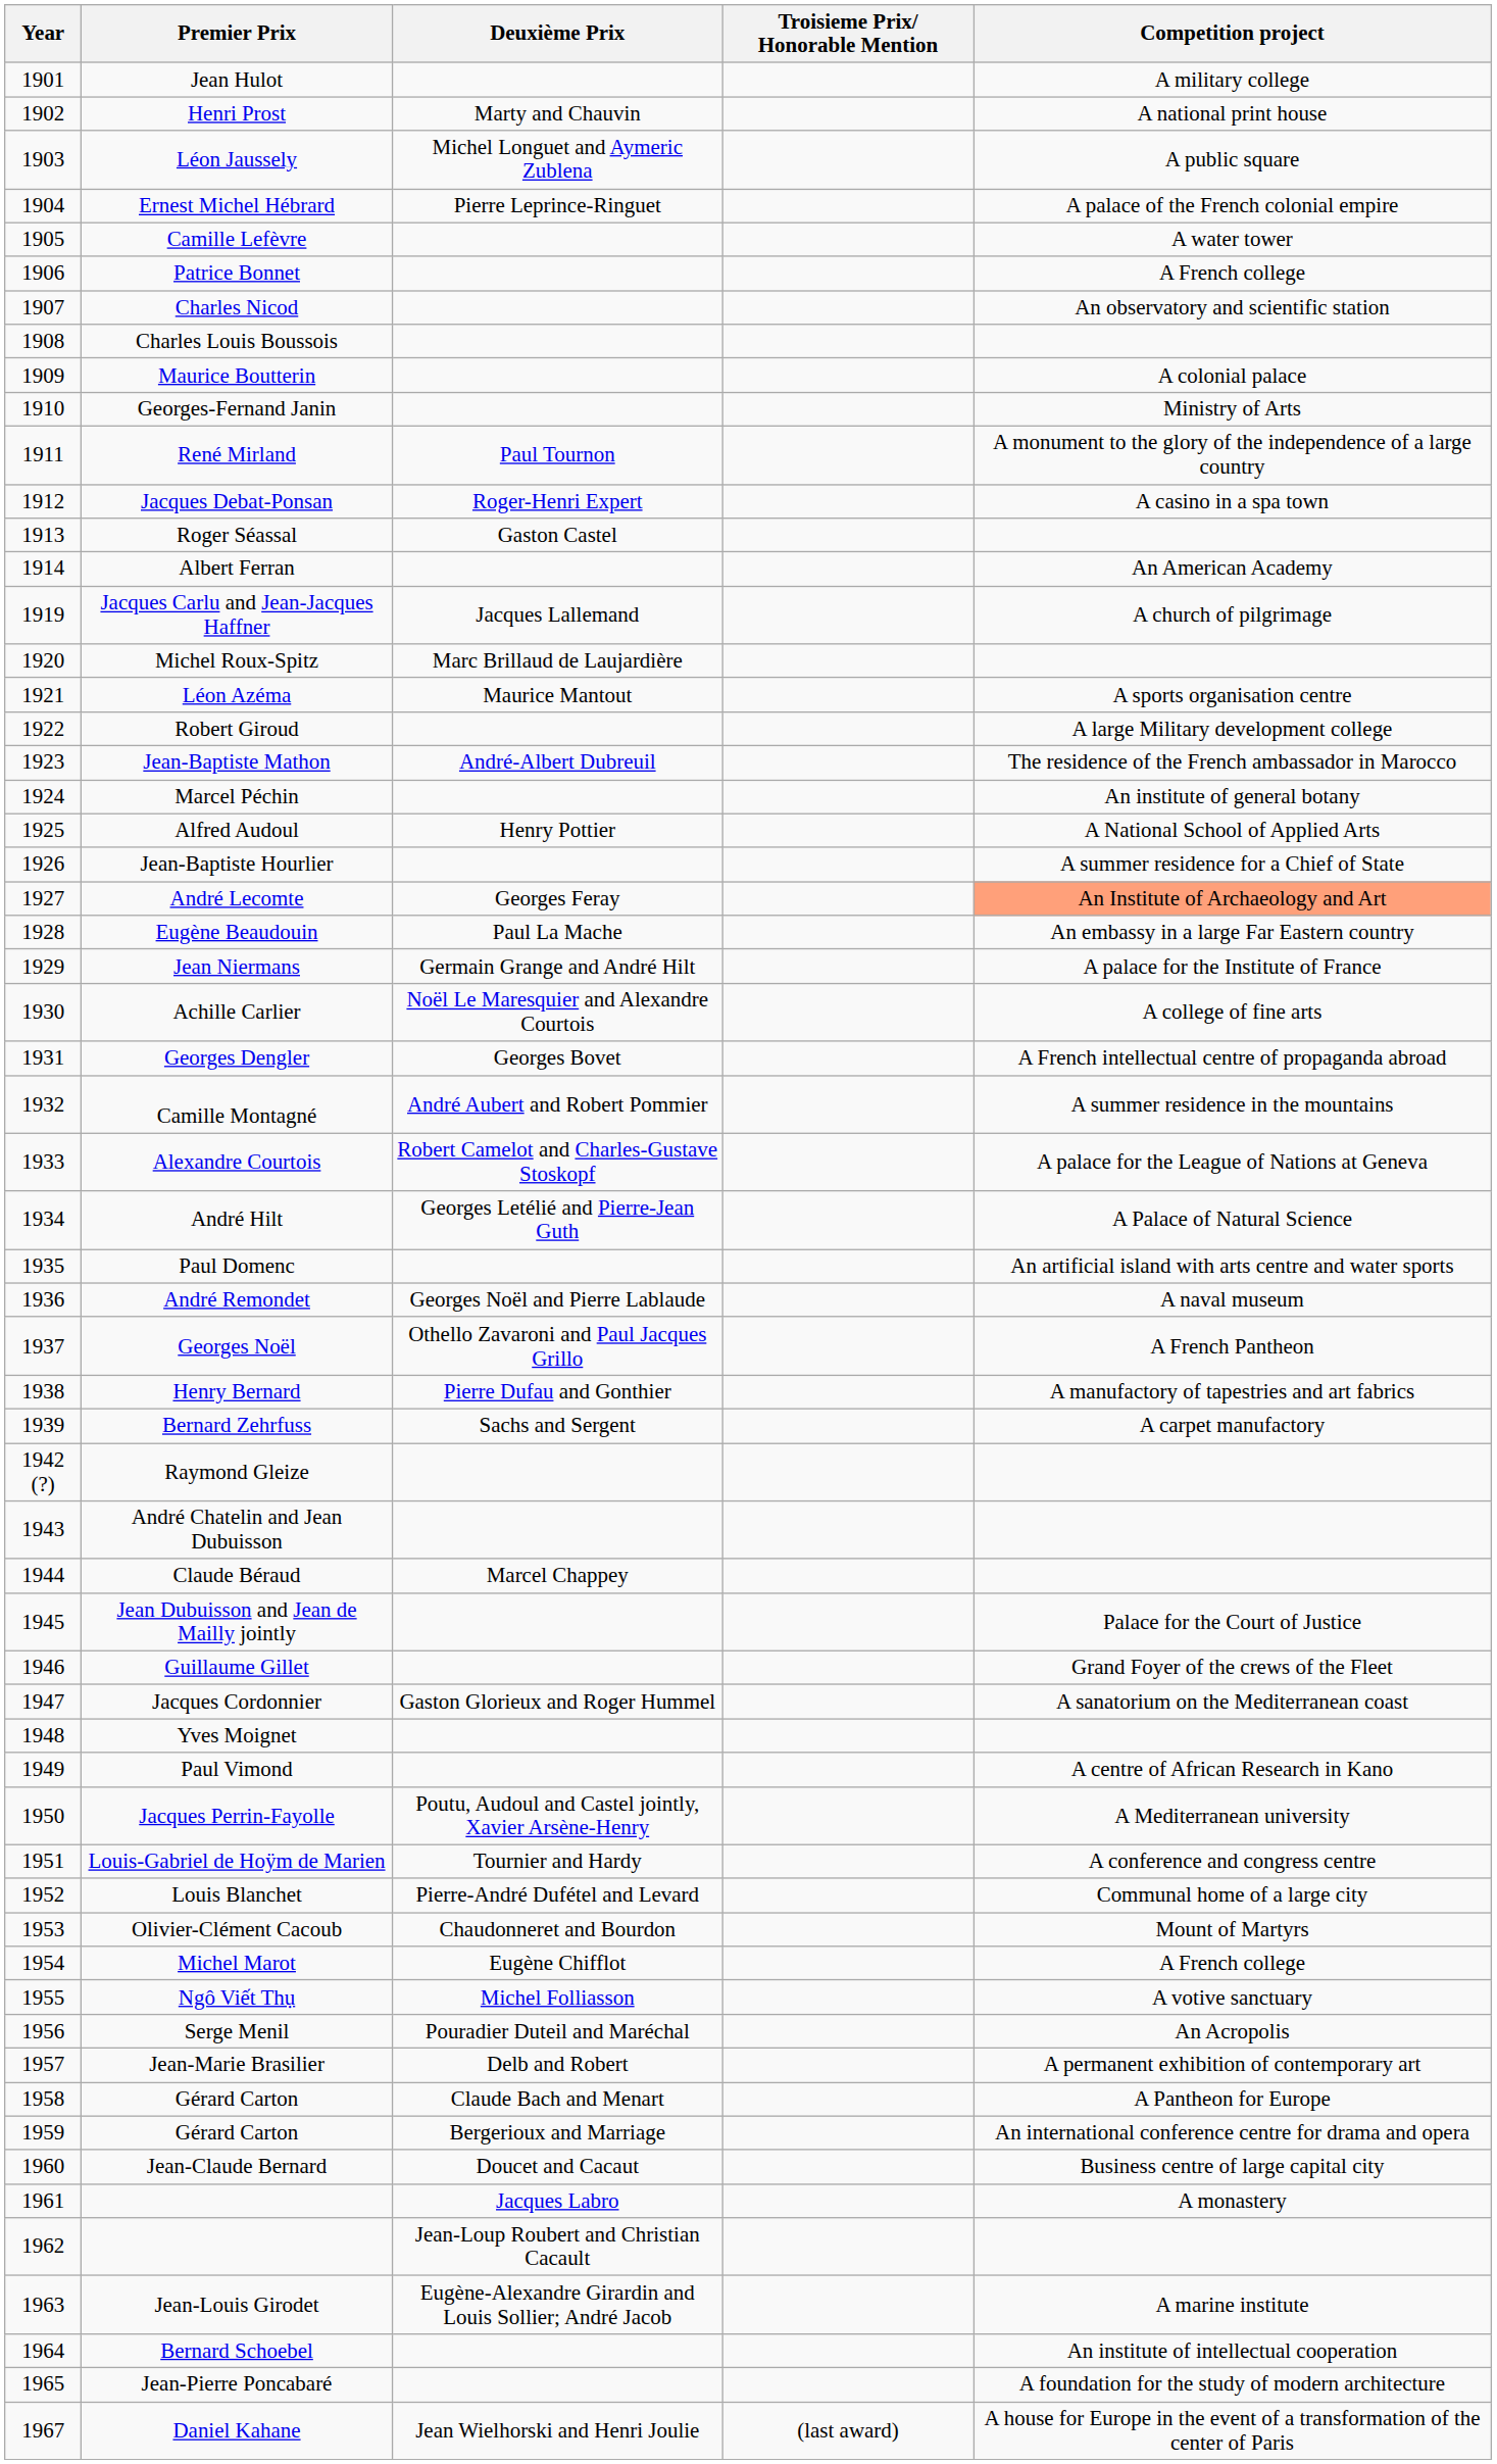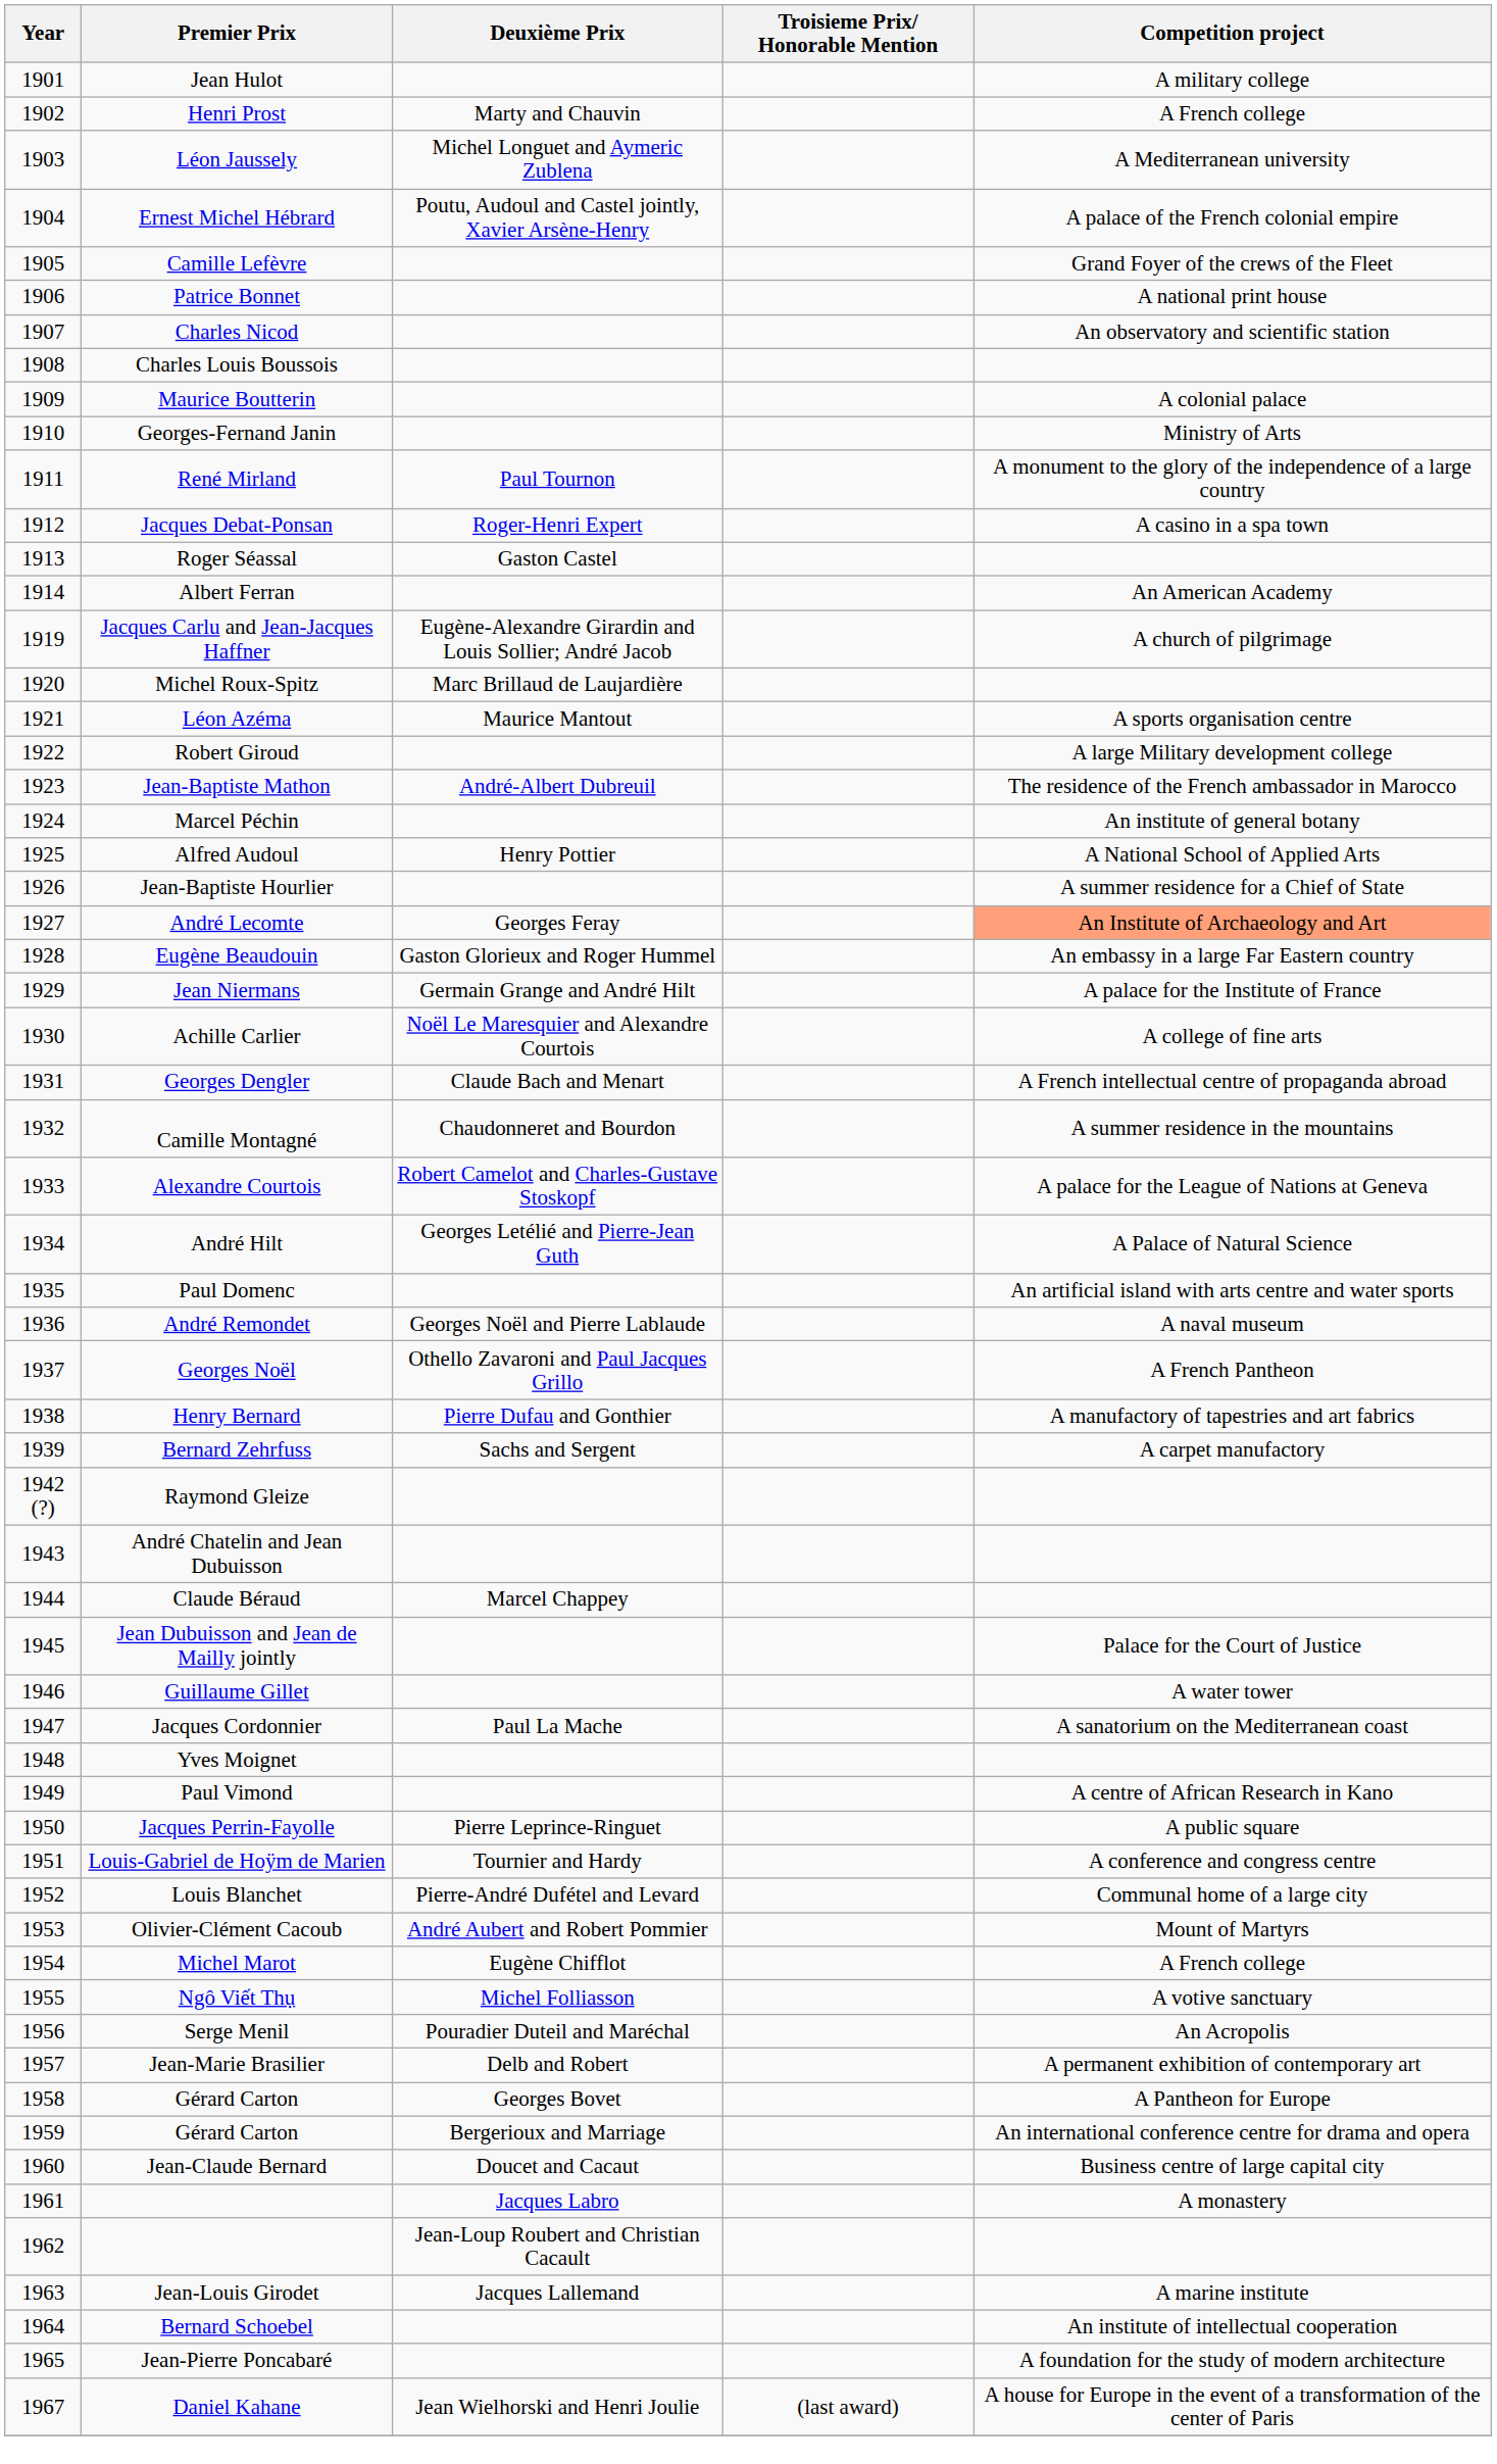 <table class="wikitable" style="text-align: center;">
 <tr>
 <th scope="col" width="50px">Year</th>
 <th scope="col" width="225px">Premier Prix</th>
 <th scope="col" width="240px">Deuxième Prix</th>
 <th scope="col" width="180px">Troisieme Prix/<br>Honorable Mention</th>
 <th scope="col" width="380px">Competition project</th>
 </tr>
 <tr>
 <td>1901</td>
 <td>Jean Hulot</td>
 <td></td>
 <td></td>
 <td>A military college</td>
 </tr>
 <tr>
 <td>1902</td>
 <td><a href='#'>Henri Prost</a></td>
 <td>Marty and Chauvin</td>
 <td></td>
-<td>A national print house</td>
+<td>A French college</td>
 </tr>
 <tr>
 <td>1903</td>
 <td><a href='#'>Léon Jaussely</a></td>
 <td>Michel Longuet and <a href='#'>Aymeric Zublena</a></td>
 <td></td>
-<td>A public square</td>
+<td>A Mediterranean university</td>
 </tr>
 <tr>
 <td>1904</td>
 <td><a href='#'>Ernest Michel Hébrard</a></td>
-<td>Pierre Leprince-Ringuet</td>
+<td>Poutu, Audoul and Castel jointly, <a href='#'>Xavier Arsène-Henry</a></td>
 <td></td>
 <td>A palace of the French colonial empire</td>
 </tr>
 <tr>
 <td>1905</td>
 <td><a href='#'>Camille Lefèvre</a></td>
 <td></td>
 <td></td>
-<td>A water tower</td>
+<td>Grand Foyer of the crews of the Fleet</td>
 </tr>
 <tr>
 <td>1906</td>
 <td><a href='#'>Patrice Bonnet</a></td>
 <td></td>
 <td></td>
-<td>A French college</td>
+<td>A national print house</td>
 </tr>
 <tr>
 <td>1907</td>
 <td><a href='#'>Charles Nicod</a></td>
 <td></td>
 <td></td>
 <td>An observatory and scientific station</td>
 </tr>
 <tr>
 <td>1908</td>
 <td>Charles Louis Boussois</td>
 <td></td>
 <td></td>
 <td></td>
 </tr>
 <tr>
 <td>1909</td>
 <td><a href='#'>Maurice Boutterin</a></td>
 <td></td>
 <td></td>
 <td>A colonial palace</td>
 </tr>
 <tr>
 <td>1910</td>
 <td>Georges-Fernand Janin</td>
 <td></td>
 <td></td>
 <td>Ministry of Arts</td>
 </tr>
 <tr>
 <td>1911</td>
 <td><a href='#'>René Mirland</a></td>
 <td><a href='#'>Paul Tournon</a></td>
 <td></td>
 <td>A monument to the glory of the independence of a large country</td>
 </tr>
 <tr>
 <td>1912</td>
 <td><a href='#'>Jacques Debat-Ponsan</a></td>
 <td><a href='#'>Roger-Henri Expert</a></td>
 <td></td>
 <td>A casino in a spa town</td>
 </tr>
 <tr>
 <td>1913</td>
 <td>Roger Séassal</td>
 <td>Gaston Castel</td>
 <td></td>
 <td></td>
 </tr>
 <tr>
 <td>1914</td>
 <td>Albert Ferran</td>
 <td></td>
 <td></td>
 <td>An American Academy</td>
 </tr>
 <tr>
 <td>1919</td>
 <td><a href='#'>Jacques Carlu</a> and <a href='#'>Jean-Jacques Haffner</a></td>
-<td>Jacques Lallemand</td>
+<td>Eugène-Alexandre Girardin and Louis Sollier; André Jacob</td>
 <td></td>
 <td>A church of pilgrimage</td>
 </tr>
 <tr>
 <td>1920</td>
 <td>Michel Roux-Spitz</td>
 <td>Marc Brillaud de Laujardière</td>
 <td></td>
 <td></td>
 </tr>
 <tr>
 <td>1921</td>
 <td><a href='#'>Léon Azéma</a></td>
 <td>Maurice Mantout</td>
 <td></td>
 <td>A sports organisation centre</td>
 </tr>
 <tr>
 <td>1922</td>
 <td>Robert Giroud</td>
 <td></td>
 <td></td>
 <td>A large Military development college</td>
 </tr>
 <tr>
 <td>1923</td>
 <td><a href='#'>Jean-Baptiste Mathon</a></td>
 <td><a href='#'>André-Albert Dubreuil</a></td>
 <td></td>
 <td>The residence of the French ambassador in Marocco</td>
 </tr>
 <tr>
 <td>1924</td>
 <td>Marcel Péchin</td>
 <td></td>
 <td></td>
 <td>An institute of general botany</td>
 </tr>
 <tr>
 <td>1925</td>
 <td>Alfred Audoul</td>
 <td>Henry Pottier</td>
 <td></td>
 <td>A National School of Applied Arts</td>
 </tr>
 <tr>
 <td>1926</td>
 <td>Jean-Baptiste Hourlier</td>
 <td></td>
 <td></td>
 <td>A summer residence for a Chief of State</td>
 </tr>
 <tr>
 <td>1927</td>
 <td><a href='#'>André Lecomte</a></td>
 <td>Georges Feray</td>
 <td></td>
 <td style="background: lightsalmon;">An Institute of Archaeology and Art</td>
 </tr>
 <tr>
 <td>1928</td>
 <td><a href='#'>Eugène Beaudouin</a></td>
-<td>Paul La Mache</td>
+<td>Gaston Glorieux and Roger Hummel</td>
 <td></td>
 <td>An embassy in a large Far Eastern country</td>
 </tr>
 <tr>
 <td>1929</td>
 <td><a href='#'>Jean Niermans</a></td>
 <td>Germain Grange and André Hilt</td>
 <td></td>
 <td>A palace for the Institute of France</td>
 </tr>
 <tr>
 <td>1930</td>
 <td>Achille Carlier</td>
 <td><a href='#'>Noël Le Maresquier</a> and Alexandre Courtois</td>
 <td></td>
 <td>A college of fine arts</td>
 </tr>
 <tr>
 <td>1931</td>
 <td><a href='#'>Georges Dengler</a></td>
-<td>Georges Bovet</td>
+<td>Claude Bach and Menart</td>
 <td></td>
 <td>A French intellectual centre of propaganda abroad</td>
 </tr>
 <tr>
 <td>1932</td>
 <td> <br>Camille Montagné</td>
-<td><a href='#'>André Aubert</a> and Robert Pommier</td>
+<td>Chaudonneret and Bourdon</td>
 <td></td>
 <td>A summer residence in the mountains</td>
 </tr>
 <tr>
 <td>1933</td>
 <td><a href='#'>Alexandre Courtois</a></td>
 <td><a href='#'>Robert Camelot</a> and <a href='#'>Charles-Gustave Stoskopf</a></td>
 <td></td>
 <td>A palace for the League of Nations at Geneva</td>
 </tr>
 <tr>
 <td>1934</td>
 <td>André Hilt</td>
 <td>Georges Letélié and <a href='#'>Pierre-Jean Guth</a></td>
 <td></td>
 <td>A Palace of Natural Science</td>
 </tr>
 <tr>
 <td>1935</td>
 <td>Paul Domenc</td>
 <td></td>
 <td></td>
 <td>An artificial island with arts centre and water sports</td>
 </tr>
 <tr>
 <td>1936</td>
 <td><a href='#'>André Remondet</a></td>
 <td>Georges Noël and Pierre Lablaude</td>
 <td></td>
 <td>A naval museum</td>
 </tr>
 <tr>
 <td>1937</td>
 <td><a href='#'>Georges Noël</a></td>
 <td>Othello Zavaroni and <a href='#'>Paul Jacques Grillo</a></td>
 <td></td>
 <td>A French Pantheon</td>
 </tr>
 <tr>
 <td>1938</td>
 <td><a href='#'>Henry Bernard</a></td>
 <td><a href='#'>Pierre Dufau</a> and Gonthier</td>
 <td></td>
 <td>A manufactory of tapestries and art fabrics</td>
 </tr>
 <tr>
 <td>1939</td>
 <td><a href='#'>Bernard Zehrfuss</a></td>
 <td>Sachs and Sergent</td>
 <td></td>
 <td>A carpet manufactory</td>
 </tr>
 <tr>
 <td>1942 (?)</td>
 <td>Raymond Gleize</td>
 <td></td>
 <td></td>
 <td></td>
 </tr>
 <tr>
 <td>1943</td>
 <td>André Chatelin and Jean Dubuisson</td>
 <td></td>
 <td></td>
 <td></td>
 </tr>
 <tr>
 <td>1944</td>
 <td>Claude Béraud</td>
 <td>Marcel Chappey</td>
 <td></td>
 <td></td>
 </tr>
 <tr>
 <td>1945</td>
 <td><a href='#'>Jean Dubuisson</a> and <a href='#'>Jean de Mailly</a> jointly</td>
 <td></td>
 <td></td>
 <td>Palace for the Court of Justice</td>
 </tr>
 <tr>
 <td>1946</td>
 <td><a href='#'>Guillaume Gillet</a></td>
 <td></td>
 <td></td>
-<td>Grand Foyer of the crews of the Fleet</td>
+<td>A water tower</td>
 </tr>
 <tr>
 <td>1947</td>
 <td>Jacques Cordonnier</td>
-<td>Gaston Glorieux and Roger Hummel</td>
+<td>Paul La Mache</td>
 <td></td>
 <td>A sanatorium on the Mediterranean coast</td>
 </tr>
 <tr>
 <td>1948</td>
 <td>Yves Moignet</td>
 <td></td>
 <td></td>
 <td></td>
 </tr>
 <tr>
 <td>1949</td>
 <td>Paul Vimond</td>
 <td></td>
 <td></td>
 <td>A centre of African Research in Kano</td>
 </tr>
 <tr>
 <td>1950</td>
 <td><a href='#'>Jacques Perrin-Fayolle</a></td>
-<td>Poutu, Audoul and Castel jointly, <a href='#'>Xavier Arsène-Henry</a></td>
+<td>Pierre Leprince-Ringuet</td>
 <td></td>
-<td>A Mediterranean university</td>
+<td>A public square</td>
 </tr>
 <tr>
 <td>1951</td>
 <td><a href='#'>Louis-Gabriel de Hoÿm de Marien</a></td>
 <td>Tournier and Hardy</td>
 <td></td>
 <td>A conference and congress centre</td>
 </tr>
 <tr>
 <td>1952</td>
 <td>Louis Blanchet</td>
 <td>Pierre-André Dufétel and Levard</td>
 <td></td>
 <td>Communal home of a large city</td>
 </tr>
 <tr>
 <td>1953</td>
 <td>Olivier-Clément Cacoub</td>
-<td>Chaudonneret and Bourdon</td>
+<td><a href='#'>André Aubert</a> and Robert Pommier</td>
 <td></td>
 <td>Mount of Martyrs</td>
 </tr>
 <tr>
 <td>1954</td>
 <td><a href='#'>Michel Marot</a></td>
 <td>Eugène Chifflot</td>
 <td></td>
 <td>A French college</td>
 </tr>
 <tr>
 <td>1955</td>
 <td><a href='#'>Ngô Viết Thụ</a></td>
 <td><a href='#'>Michel Folliasson</a></td>
 <td></td>
 <td>A votive sanctuary</td>
 </tr>
 <tr>
 <td>1956</td>
 <td>Serge Menil</td>
 <td>Pouradier Duteil and Maréchal</td>
 <td></td>
 <td>An Acropolis</td>
 </tr>
 <tr>
 <td>1957</td>
 <td>Jean-Marie Brasilier</td>
 <td>Delb and Robert</td>
 <td></td>
 <td>A permanent exhibition of contemporary art</td>
 </tr>
 <tr>
 <td>1958</td>
 <td>Gérard Carton</td>
-<td>Claude Bach and Menart</td>
+<td>Georges Bovet</td>
 <td></td>
 <td>A Pantheon for Europe</td>
 </tr>
 <tr>
 <td>1959</td>
 <td>Gérard Carton</td>
 <td>Bergerioux and Marriage</td>
 <td></td>
 <td>An international conference centre for drama and opera</td>
 </tr>
 <tr>
 <td>1960</td>
 <td>Jean-Claude Bernard</td>
 <td>Doucet and Cacaut</td>
 <td></td>
 <td>Business centre of large capital city</td>
 </tr>
 <tr>
 <td>1961</td>
 <td></td>
 <td><a href='#'>Jacques Labro</a></td>
 <td></td>
 <td>A monastery</td>
 </tr>
 <tr>
 <td>1962</td>
 <td></td>
 <td>Jean-Loup Roubert and Christian Cacault</td>
 <td></td>
 <td></td>
 </tr>
 <tr>
 <td>1963</td>
 <td>Jean-Louis Girodet</td>
-<td>Eugène-Alexandre Girardin and Louis Sollier; André Jacob</td>
+<td>Jacques Lallemand</td>
 <td></td>
 <td>A marine institute</td>
 </tr>
 <tr>
 <td>1964</td>
 <td><a href='#'>Bernard Schoebel</a></td>
 <td></td>
 <td></td>
 <td>An institute of intellectual cooperation</td>
 </tr>
 <tr>
 <td>1965</td>
 <td>Jean-Pierre Poncabaré</td>
 <td></td>
 <td></td>
 <td>A foundation for the study of modern architecture</td>
 </tr>
 <tr>
 <td>1967</td>
 <td><a href='#'>Daniel Kahane</a></td>
 <td>Jean Wielhorski and Henri Joulie</td>
 <td>(last award)</td>
 <td>A house for Europe in the event of a transformation of the center of Paris</td>
 </tr>
 <tr>
 </tr>
 </table>
